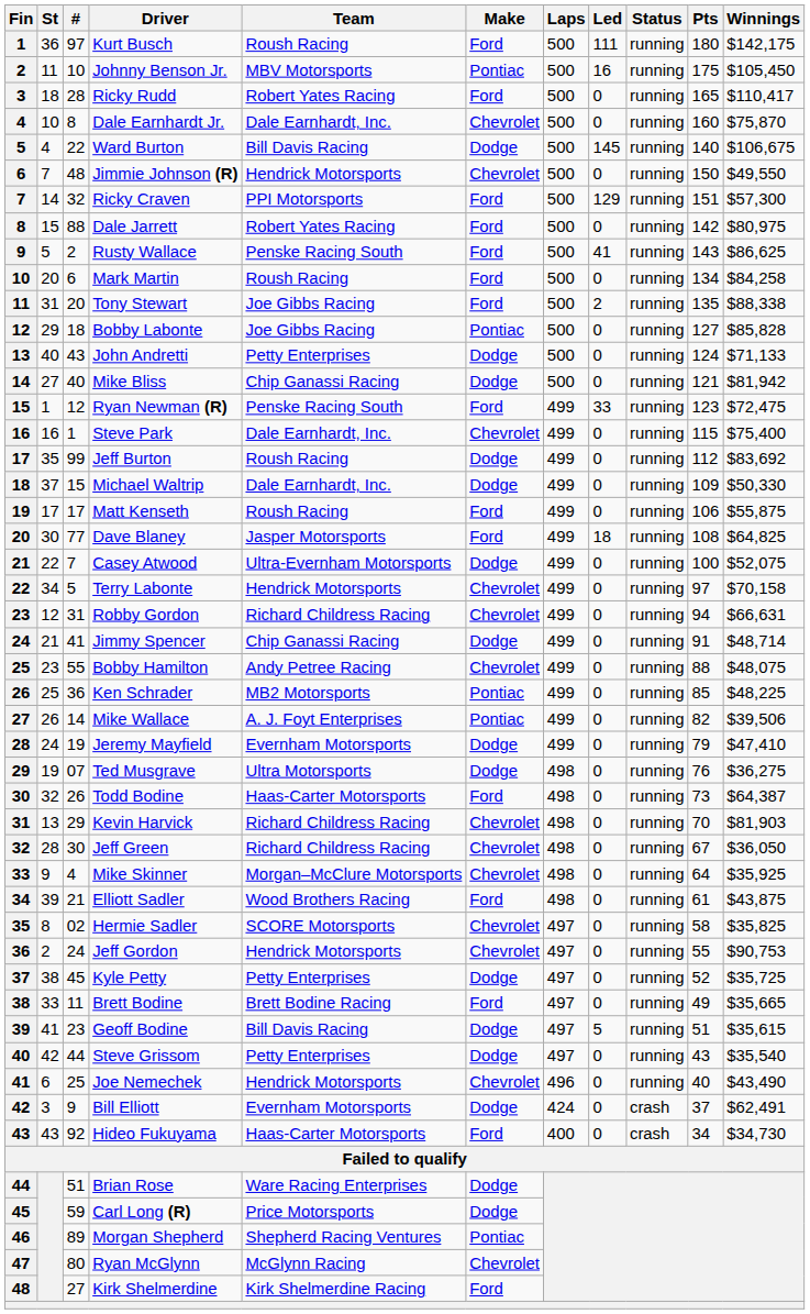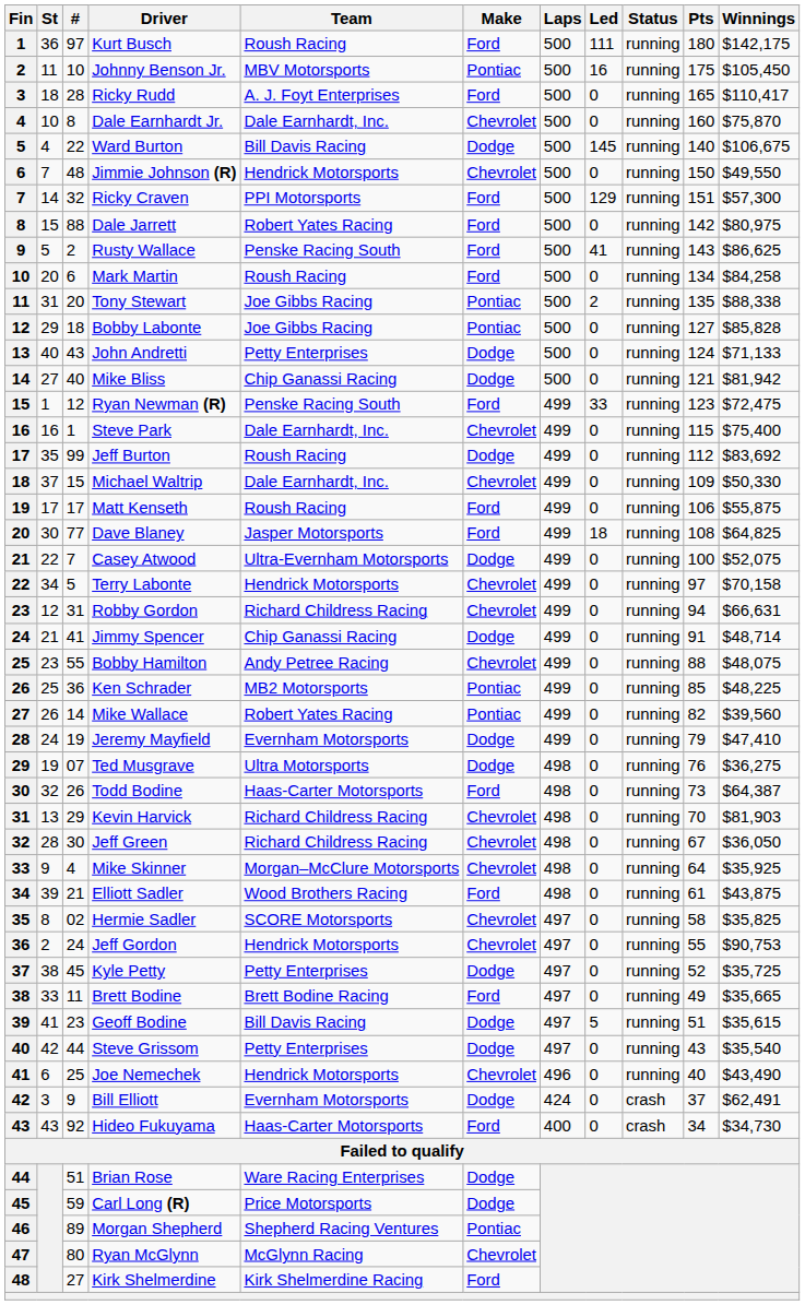 <table class="wikitable" style="font-size:95%">
 <tr>
 <th>Fin</th>
 <th>St</th>
 <th>#</th>
 <th>Driver</th>
 <th>Team</th>
 <th>Make</th>
 <th>Laps</th>
 <th>Led</th>
 <th>Status</th>
 <th>Pts</th>
 <th>Winnings</th>
 </tr>
 <tr>
 <th>1</th>
 <td>36</td>
 <td>97</td>
 <td><a href='#'>Kurt Busch</a></td>
 <td><a href='#'>Roush Racing</a></td>
 <td><a href='#'>Ford</a></td>
 <td>500</td>
 <td>111</td>
 <td>running</td>
 <td>180</td>
 <td>$142,175</td>
 </tr>
 <tr>
 <th>2</th>
 <td>11</td>
 <td>10</td>
 <td><a href='#'>Johnny Benson Jr.</a></td>
 <td><a href='#'>MBV Motorsports</a></td>
 <td><a href='#'>Pontiac</a></td>
 <td>500</td>
 <td>16</td>
 <td>running</td>
 <td>175</td>
 <td>$105,450</td>
 </tr>
 <tr>
 <th>3</th>
 <td>18</td>
 <td>28</td>
 <td><a href='#'>Ricky Rudd</a></td>
-<td><a href='#'>Robert Yates Racing</a></td>
+<td><a href='#'>A. J. Foyt Enterprises</a></td>
 <td><a href='#'>Ford</a></td>
 <td>500</td>
 <td>0</td>
 <td>running</td>
 <td>165</td>
 <td>$110,417</td>
 </tr>
 <tr>
 <th>4</th>
 <td>10</td>
 <td>8</td>
 <td><a href='#'>Dale Earnhardt Jr.</a></td>
 <td><a href='#'>Dale Earnhardt, Inc.</a></td>
 <td><a href='#'>Chevrolet</a></td>
 <td>500</td>
 <td>0</td>
 <td>running</td>
 <td>160</td>
 <td>$75,870</td>
 </tr>
 <tr>
 <th>5</th>
 <td>4</td>
 <td>22</td>
 <td><a href='#'>Ward Burton</a></td>
 <td><a href='#'>Bill Davis Racing</a></td>
 <td><a href='#'>Dodge</a></td>
 <td>500</td>
 <td>145</td>
 <td>running</td>
 <td>140</td>
 <td>$106,675</td>
 </tr>
 <tr>
 <th>6</th>
 <td>7</td>
 <td>48</td>
 <td><a href='#'>Jimmie Johnson</a> <strong>(R)</strong></td>
 <td><a href='#'>Hendrick Motorsports</a></td>
 <td><a href='#'>Chevrolet</a></td>
 <td>500</td>
 <td>0</td>
 <td>running</td>
 <td>150</td>
 <td>$49,550</td>
 </tr>
 <tr>
 <th>7</th>
 <td>14</td>
 <td>32</td>
 <td><a href='#'>Ricky Craven</a></td>
 <td><a href='#'>PPI Motorsports</a></td>
 <td><a href='#'>Ford</a></td>
 <td>500</td>
 <td>129</td>
 <td>running</td>
 <td>151</td>
 <td>$57,300</td>
 </tr>
 <tr>
 <th>8</th>
 <td>15</td>
 <td>88</td>
 <td><a href='#'>Dale Jarrett</a></td>
 <td><a href='#'>Robert Yates Racing</a></td>
 <td><a href='#'>Ford</a></td>
 <td>500</td>
 <td>0</td>
 <td>running</td>
 <td>142</td>
 <td>$80,975</td>
 </tr>
 <tr>
 <th>9</th>
 <td>5</td>
 <td>2</td>
 <td><a href='#'>Rusty Wallace</a></td>
 <td><a href='#'>Penske Racing South</a></td>
 <td><a href='#'>Ford</a></td>
 <td>500</td>
 <td>41</td>
 <td>running</td>
 <td>143</td>
 <td>$86,625</td>
 </tr>
 <tr>
 <th>10</th>
 <td>20</td>
 <td>6</td>
 <td><a href='#'>Mark Martin</a></td>
 <td><a href='#'>Roush Racing</a></td>
 <td><a href='#'>Ford</a></td>
 <td>500</td>
 <td>0</td>
 <td>running</td>
 <td>134</td>
 <td>$84,258</td>
 </tr>
 <tr>
 <th>11</th>
 <td>31</td>
 <td>20</td>
 <td><a href='#'>Tony Stewart</a></td>
 <td><a href='#'>Joe Gibbs Racing</a></td>
-<td><a href='#'>Ford</a></td>
+<td><a href='#'>Pontiac</a></td>
 <td>500</td>
 <td>2</td>
 <td>running</td>
 <td>135</td>
 <td>$88,338</td>
 </tr>
 <tr>
 <th>12</th>
 <td>29</td>
 <td>18</td>
 <td><a href='#'>Bobby Labonte</a></td>
 <td><a href='#'>Joe Gibbs Racing</a></td>
 <td><a href='#'>Pontiac</a></td>
 <td>500</td>
 <td>0</td>
 <td>running</td>
 <td>127</td>
 <td>$85,828</td>
 </tr>
 <tr>
 <th>13</th>
 <td>40</td>
 <td>43</td>
 <td><a href='#'>John Andretti</a></td>
 <td><a href='#'>Petty Enterprises</a></td>
 <td><a href='#'>Dodge</a></td>
 <td>500</td>
 <td>0</td>
 <td>running</td>
 <td>124</td>
 <td>$71,133</td>
 </tr>
 <tr>
 <th>14</th>
 <td>27</td>
 <td>40</td>
 <td><a href='#'>Mike Bliss</a></td>
 <td><a href='#'>Chip Ganassi Racing</a></td>
 <td><a href='#'>Dodge</a></td>
 <td>500</td>
 <td>0</td>
 <td>running</td>
 <td>121</td>
 <td>$81,942</td>
 </tr>
 <tr>
 <th>15</th>
 <td>1</td>
 <td>12</td>
 <td><a href='#'>Ryan Newman</a> <strong>(R)</strong></td>
 <td><a href='#'>Penske Racing South</a></td>
 <td><a href='#'>Ford</a></td>
 <td>499</td>
 <td>33</td>
 <td>running</td>
 <td>123</td>
 <td>$72,475</td>
 </tr>
 <tr>
 <th>16</th>
 <td>16</td>
 <td>1</td>
 <td><a href='#'>Steve Park</a></td>
 <td><a href='#'>Dale Earnhardt, Inc.</a></td>
 <td><a href='#'>Chevrolet</a></td>
 <td>499</td>
 <td>0</td>
 <td>running</td>
 <td>115</td>
 <td>$75,400</td>
 </tr>
 <tr>
 <th>17</th>
 <td>35</td>
 <td>99</td>
 <td><a href='#'>Jeff Burton</a></td>
 <td><a href='#'>Roush Racing</a></td>
 <td><a href='#'>Dodge</a></td>
 <td>499</td>
 <td>0</td>
 <td>running</td>
 <td>112</td>
 <td>$83,692</td>
 </tr>
 <tr>
 <th>18</th>
 <td>37</td>
 <td>15</td>
 <td><a href='#'>Michael Waltrip</a></td>
 <td><a href='#'>Dale Earnhardt, Inc.</a></td>
-<td><a href='#'>Dodge</a></td>
+<td><a href='#'>Chevrolet</a></td>
 <td>499</td>
 <td>0</td>
 <td>running</td>
 <td>109</td>
 <td>$50,330</td>
 </tr>
 <tr>
 <th>19</th>
 <td>17</td>
 <td>17</td>
 <td><a href='#'>Matt Kenseth</a></td>
 <td><a href='#'>Roush Racing</a></td>
 <td><a href='#'>Ford</a></td>
 <td>499</td>
 <td>0</td>
 <td>running</td>
 <td>106</td>
 <td>$55,875</td>
 </tr>
 <tr>
 <th>20</th>
 <td>30</td>
 <td>77</td>
 <td><a href='#'>Dave Blaney</a></td>
 <td><a href='#'>Jasper Motorsports</a></td>
 <td><a href='#'>Ford</a></td>
 <td>499</td>
 <td>18</td>
 <td>running</td>
 <td>108</td>
 <td>$64,825</td>
 </tr>
 <tr>
 <th>21</th>
 <td>22</td>
 <td>7</td>
 <td><a href='#'>Casey Atwood</a></td>
 <td><a href='#'>Ultra-Evernham Motorsports</a></td>
 <td><a href='#'>Dodge</a></td>
 <td>499</td>
 <td>0</td>
 <td>running</td>
 <td>100</td>
 <td>$52,075</td>
 </tr>
 <tr>
 <th>22</th>
 <td>34</td>
 <td>5</td>
 <td><a href='#'>Terry Labonte</a></td>
 <td><a href='#'>Hendrick Motorsports</a></td>
 <td><a href='#'>Chevrolet</a></td>
 <td>499</td>
 <td>0</td>
 <td>running</td>
 <td>97</td>
 <td>$70,158</td>
 </tr>
 <tr>
 <th>23</th>
 <td>12</td>
 <td>31</td>
 <td><a href='#'>Robby Gordon</a></td>
 <td><a href='#'>Richard Childress Racing</a></td>
 <td><a href='#'>Chevrolet</a></td>
 <td>499</td>
 <td>0</td>
 <td>running</td>
 <td>94</td>
 <td>$66,631</td>
 </tr>
 <tr>
 <th>24</th>
 <td>21</td>
 <td>41</td>
 <td><a href='#'>Jimmy Spencer</a></td>
 <td><a href='#'>Chip Ganassi Racing</a></td>
 <td><a href='#'>Dodge</a></td>
 <td>499</td>
 <td>0</td>
 <td>running</td>
 <td>91</td>
 <td>$48,714</td>
 </tr>
 <tr>
 <th>25</th>
 <td>23</td>
 <td>55</td>
 <td><a href='#'>Bobby Hamilton</a></td>
 <td><a href='#'>Andy Petree Racing</a></td>
 <td><a href='#'>Chevrolet</a></td>
 <td>499</td>
 <td>0</td>
 <td>running</td>
 <td>88</td>
 <td>$48,075</td>
 </tr>
 <tr>
 <th>26</th>
 <td>25</td>
 <td>36</td>
 <td><a href='#'>Ken Schrader</a></td>
 <td><a href='#'>MB2 Motorsports</a></td>
 <td><a href='#'>Pontiac</a></td>
 <td>499</td>
 <td>0</td>
 <td>running</td>
 <td>85</td>
 <td>$48,225</td>
 </tr>
 <tr>
 <th>27</th>
 <td>26</td>
 <td>14</td>
 <td><a href='#'>Mike Wallace</a></td>
-<td><a href='#'>A. J. Foyt Enterprises</a></td>
+<td><a href='#'>Robert Yates Racing</a></td>
 <td><a href='#'>Pontiac</a></td>
 <td>499</td>
 <td>0</td>
 <td>running</td>
 <td>82</td>
-<td>$39,506</td>
+<td>$39,560</td>
 </tr>
 <tr>
 <th>28</th>
 <td>24</td>
 <td>19</td>
 <td><a href='#'>Jeremy Mayfield</a></td>
 <td><a href='#'>Evernham Motorsports</a></td>
 <td><a href='#'>Dodge</a></td>
 <td>499</td>
 <td>0</td>
 <td>running</td>
 <td>79</td>
 <td>$47,410</td>
 </tr>
 <tr>
 <th>29</th>
 <td>19</td>
 <td>07</td>
 <td><a href='#'>Ted Musgrave</a></td>
 <td><a href='#'>Ultra Motorsports</a></td>
 <td><a href='#'>Dodge</a></td>
 <td>498</td>
 <td>0</td>
 <td>running</td>
 <td>76</td>
 <td>$36,275</td>
 </tr>
 <tr>
 <th>30</th>
 <td>32</td>
 <td>26</td>
 <td><a href='#'>Todd Bodine</a></td>
 <td><a href='#'>Haas-Carter Motorsports</a></td>
 <td><a href='#'>Ford</a></td>
 <td>498</td>
 <td>0</td>
 <td>running</td>
 <td>73</td>
 <td>$64,387</td>
 </tr>
 <tr>
 <th>31</th>
 <td>13</td>
 <td>29</td>
 <td><a href='#'>Kevin Harvick</a></td>
 <td><a href='#'>Richard Childress Racing</a></td>
 <td><a href='#'>Chevrolet</a></td>
 <td>498</td>
 <td>0</td>
 <td>running</td>
 <td>70</td>
 <td>$81,903</td>
 </tr>
 <tr>
 <th>32</th>
 <td>28</td>
 <td>30</td>
 <td><a href='#'>Jeff Green</a></td>
 <td><a href='#'>Richard Childress Racing</a></td>
 <td><a href='#'>Chevrolet</a></td>
 <td>498</td>
 <td>0</td>
 <td>running</td>
 <td>67</td>
 <td>$36,050</td>
 </tr>
 <tr>
 <th>33</th>
 <td>9</td>
 <td>4</td>
 <td><a href='#'>Mike Skinner</a></td>
 <td><a href='#'>Morgan–McClure Motorsports</a></td>
 <td><a href='#'>Chevrolet</a></td>
 <td>498</td>
 <td>0</td>
 <td>running</td>
 <td>64</td>
 <td>$35,925</td>
 </tr>
 <tr>
 <th>34</th>
 <td>39</td>
 <td>21</td>
 <td><a href='#'>Elliott Sadler</a></td>
 <td><a href='#'>Wood Brothers Racing</a></td>
 <td><a href='#'>Ford</a></td>
 <td>498</td>
 <td>0</td>
 <td>running</td>
 <td>61</td>
 <td>$43,875</td>
 </tr>
 <tr>
 <th>35</th>
 <td>8</td>
 <td>02</td>
 <td><a href='#'>Hermie Sadler</a></td>
 <td><a href='#'>SCORE Motorsports</a></td>
 <td><a href='#'>Chevrolet</a></td>
 <td>497</td>
 <td>0</td>
 <td>running</td>
 <td>58</td>
 <td>$35,825</td>
 </tr>
 <tr>
 <th>36</th>
 <td>2</td>
 <td>24</td>
 <td><a href='#'>Jeff Gordon</a></td>
 <td><a href='#'>Hendrick Motorsports</a></td>
 <td><a href='#'>Chevrolet</a></td>
 <td>497</td>
 <td>0</td>
 <td>running</td>
 <td>55</td>
 <td>$90,753</td>
 </tr>
 <tr>
 <th>37</th>
 <td>38</td>
 <td>45</td>
 <td><a href='#'>Kyle Petty</a></td>
 <td><a href='#'>Petty Enterprises</a></td>
 <td><a href='#'>Dodge</a></td>
 <td>497</td>
 <td>0</td>
 <td>running</td>
 <td>52</td>
 <td>$35,725</td>
 </tr>
 <tr>
 <th>38</th>
 <td>33</td>
 <td>11</td>
 <td><a href='#'>Brett Bodine</a></td>
 <td><a href='#'>Brett Bodine Racing</a></td>
 <td><a href='#'>Ford</a></td>
 <td>497</td>
 <td>0</td>
 <td>running</td>
 <td>49</td>
 <td>$35,665</td>
 </tr>
 <tr>
 <th>39</th>
 <td>41</td>
 <td>23</td>
 <td><a href='#'>Geoff Bodine</a></td>
 <td><a href='#'>Bill Davis Racing</a></td>
 <td><a href='#'>Dodge</a></td>
 <td>497</td>
 <td>5</td>
 <td>running</td>
 <td>51</td>
 <td>$35,615</td>
 </tr>
 <tr>
 <th>40</th>
 <td>42</td>
 <td>44</td>
 <td><a href='#'>Steve Grissom</a></td>
 <td><a href='#'>Petty Enterprises</a></td>
 <td><a href='#'>Dodge</a></td>
 <td>497</td>
 <td>0</td>
 <td>running</td>
 <td>43</td>
 <td>$35,540</td>
 </tr>
 <tr>
 <th>41</th>
 <td>6</td>
 <td>25</td>
 <td><a href='#'>Joe Nemechek</a></td>
 <td><a href='#'>Hendrick Motorsports</a></td>
 <td><a href='#'>Chevrolet</a></td>
 <td>496</td>
 <td>0</td>
 <td>running</td>
 <td>40</td>
 <td>$43,490</td>
 </tr>
 <tr>
 <th>42</th>
 <td>3</td>
 <td>9</td>
 <td><a href='#'>Bill Elliott</a></td>
 <td><a href='#'>Evernham Motorsports</a></td>
 <td><a href='#'>Dodge</a></td>
 <td>424</td>
 <td>0</td>
 <td>crash</td>
 <td>37</td>
 <td>$62,491</td>
 </tr>
 <tr>
 <th>43</th>
 <td>43</td>
 <td>92</td>
 <td><a href='#'>Hideo Fukuyama</a></td>
 <td><a href='#'>Haas-Carter Motorsports</a></td>
 <td><a href='#'>Ford</a></td>
 <td>400</td>
 <td>0</td>
 <td>crash</td>
 <td>34</td>
 <td>$34,730</td>
 </tr>
 <tr>
 <th colspan="11">Failed to qualify</th>
 </tr>
 <tr>
 <th>44</th>
 <th rowspan="5"></th>
 <td>51</td>
 <td><a href='#'>Brian Rose</a></td>
 <td><a href='#'>Ware Racing Enterprises</a></td>
 <td><a href='#'>Dodge</a></td>
 <th colspan="5" rowspan="5"></th>
 </tr>
 <tr>
 <th>45</th>
 <td>59</td>
 <td><a href='#'>Carl Long</a> <strong>(R)</strong></td>
 <td><a href='#'>Price Motorsports</a></td>
 <td><a href='#'>Dodge</a></td>
 </tr>
 <tr>
 <th>46</th>
 <td>89</td>
 <td><a href='#'>Morgan Shepherd</a></td>
 <td><a href='#'>Shepherd Racing Ventures</a></td>
 <td><a href='#'>Pontiac</a></td>
 </tr>
 <tr>
 <th>47</th>
 <td>80</td>
 <td><a href='#'>Ryan McGlynn</a></td>
 <td><a href='#'>McGlynn Racing</a></td>
 <td><a href='#'>Chevrolet</a></td>
 </tr>
 <tr>
 <th>48</th>
 <td>27</td>
 <td><a href='#'>Kirk Shelmerdine</a></td>
 <td><a href='#'>Kirk Shelmerdine Racing</a></td>
 <td><a href='#'>Ford</a></td>
 </tr>
 <tr>
 <th colspan="11"></th>
 </tr>
 </table>
